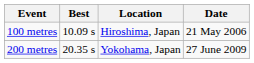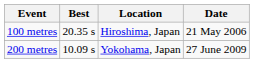 <table class=wikitable>
 <tr>
 <th>Event</th>
 <th>Best</th>
 <th>Location</th>
 <th>Date</th>
 </tr>
 <tr>
 <td><a href='#'>100 metres</a></td>
-<td>10.09 s</td>
+<td>20.35 s</td>
 <td><a href='#'>Hiroshima</a>, Japan</td>
 <td>21 May 2006</td>
 </tr>
 <tr>
 <td><a href='#'>200 metres</a></td>
-<td>20.35 s</td>
+<td>10.09 s</td>
 <td><a href='#'>Yokohama</a>, Japan</td>
 <td>27 June 2009</td>
 </tr>
 </table>
